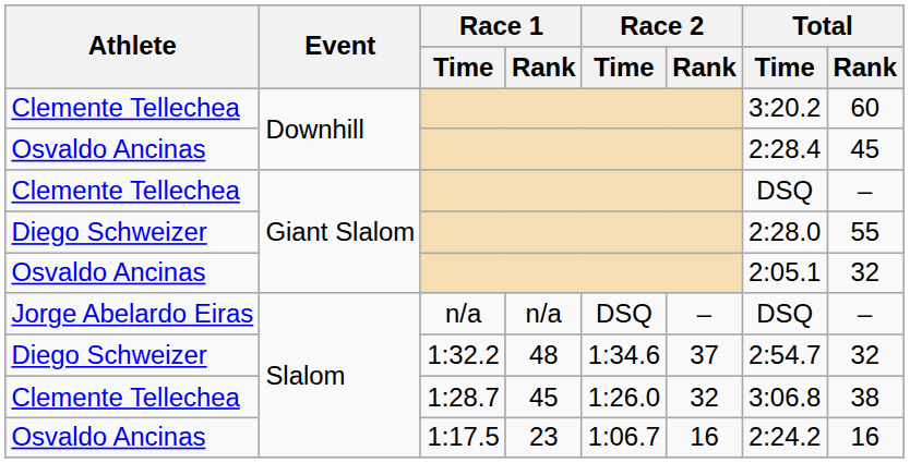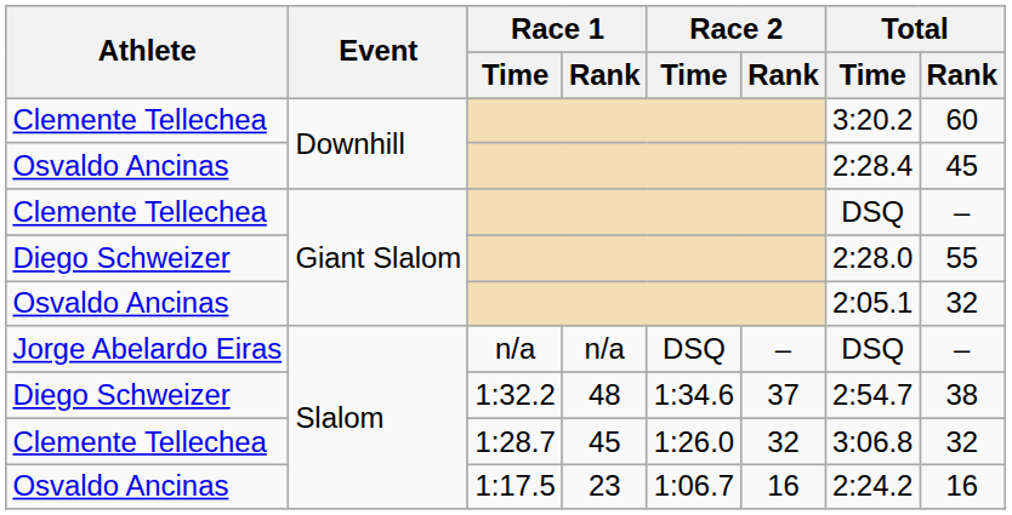 <table class="wikitable" style="font-size:90%">
 <tr>
 <th rowspan="2">Athlete</th>
 <th rowspan="2">Event</th>
 <th colspan="2">Race 1</th>
 <th colspan="2">Race 2</th>
 <th colspan="2">Total</th>
 </tr>
 <tr>
 <th>Time</th>
 <th>Rank</th>
 <th>Time</th>
 <th>Rank</th>
 <th>Time</th>
 <th>Rank</th>
 </tr>
 <tr>
 <td><a href='#'>Clemente Tellechea</a></td>
 <td rowspan="2">Downhill</td>
 <td colspan="4" bgcolor="wheat"></td>
 <td align="center">3:20.2</td>
 <td align="center">60</td>
 </tr>
 <tr>
 <td><a href='#'>Osvaldo Ancinas</a></td>
 <td colspan="4" bgcolor="wheat"></td>
 <td align="center">2:28.4</td>
 <td align="center">45</td>
 </tr>
 <tr>
 <td><a href='#'>Clemente Tellechea</a></td>
 <td rowspan="3">Giant Slalom</td>
 <td colspan="4" bgcolor="wheat"></td>
 <td align="center">DSQ</td>
 <td align="center">–</td>
 </tr>
 <tr>
 <td><a href='#'>Diego Schweizer</a></td>
 <td colspan="4" bgcolor="wheat"></td>
 <td align="center">2:28.0</td>
 <td align="center">55</td>
 </tr>
 <tr>
 <td><a href='#'>Osvaldo Ancinas</a></td>
 <td colspan="4" bgcolor="wheat"></td>
 <td align="center">2:05.1</td>
 <td align="center">32</td>
 </tr>
 <tr>
 <td><a href='#'>Jorge Abelardo Eiras</a></td>
 <td rowspan="4">Slalom</td>
 <td align="center">n/a</td>
 <td align="center">n/a</td>
 <td align="center">DSQ</td>
 <td align="center">–</td>
 <td align="center">DSQ</td>
 <td align="center">–</td>
 </tr>
 <tr>
 <td><a href='#'>Diego Schweizer</a></td>
 <td align="center">1:32.2</td>
 <td align="center">48</td>
 <td align="center">1:34.6</td>
 <td align="center">37</td>
 <td align="center">2:54.7</td>
-<td align="center">32</td>
+<td align="center">38</td>
 </tr>
 <tr>
 <td><a href='#'>Clemente Tellechea</a></td>
 <td align="center">1:28.7</td>
 <td align="center">45</td>
 <td align="center">1:26.0</td>
 <td align="center">32</td>
 <td align="center">3:06.8</td>
-<td align="center">38</td>
+<td align="center">32</td>
 </tr>
 <tr>
 <td><a href='#'>Osvaldo Ancinas</a></td>
 <td align="center">1:17.5</td>
 <td align="center">23</td>
 <td align="center">1:06.7</td>
 <td align="center">16</td>
 <td align="center">2:24.2</td>
 <td align="center">16</td>
 </tr>
 </table>
